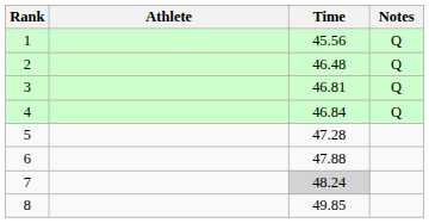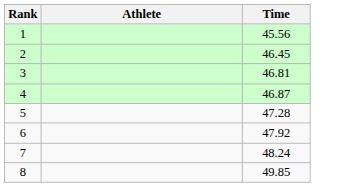 <table class="wikitable" style="text-align:center">
 <tr>
 <th width=40>Rank</th>
 <th width=250>Athlete</th>
 <th width=80>Time</th>
-<th width=50>Notes</th>
 </tr>
 <tr bgcolor="ccffcc">
 <td>1</td>
 <td align=left></td>
 <td>45.56</td>
-<td>Q</td>
 </tr>
 <tr bgcolor="ccffcc">
 <td>2</td>
 <td align=left></td>
-<td>46.48</td>
-<td>Q</td>
+<td>46.45</td>
 </tr>
 <tr bgcolor="ccffcc">
 <td>3</td>
 <td align=left></td>
 <td>46.81</td>
-<td>Q</td>
 </tr>
 <tr bgcolor="ccffcc">
 <td>4</td>
 <td align=left></td>
-<td>46.84</td>
-<td>Q</td>
+<td>46.87</td>
 </tr>
 <tr>
 <td>5</td>
 <td align=left></td>
 <td>47.28</td>
-<td></td>
 </tr>
 <tr>
 <td>6</td>
 <td align=left></td>
-<td>47.88</td>
-<td></td>
+<td>47.92</td>
 </tr>
 <tr>
 <td>7</td>
 <td align=left></td>
-<td style="background: lightgrey;">48.24</td>
-<td></td>
+<td>48.24</td>
 </tr>
 <tr>
 <td>8</td>
 <td align=left></td>
 <td>49.85</td>
-<td></td>
 </tr>
 </table>
